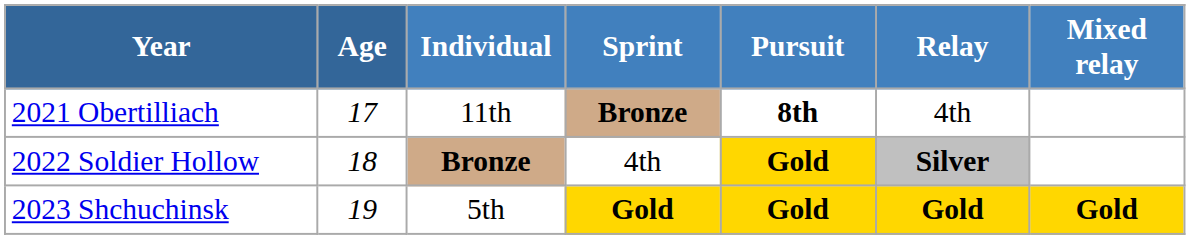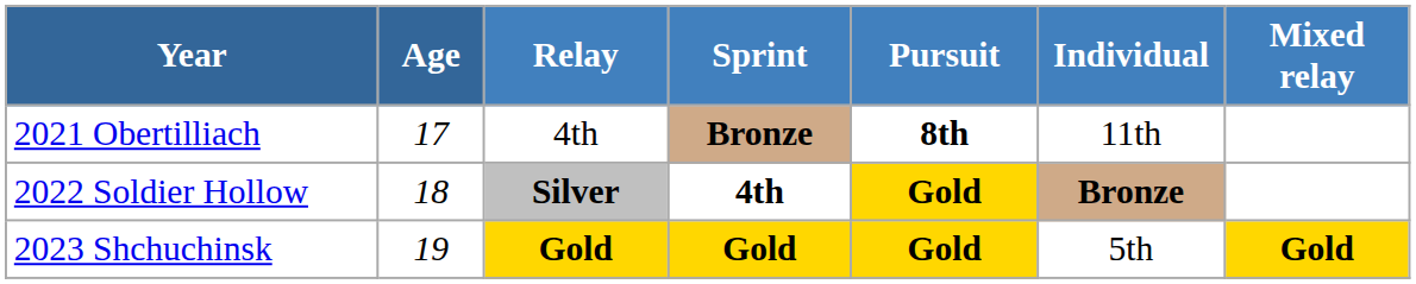 <table class="wikitable" style="font-size:95%; text-align:center; border:grey solid 1px; border-collapse:collapse; background:#ffffff;">
 <tr>
 <th style="background-color:#369; color:white;    width:160px;">Year</th>
 <th style="background-color:#369; color:white;    width:40px;">Age</th>
-<th style="background-color:#4180be; color:white; width:75px;">Individual</th>
+<th style="background-color:#4180be; color:white; width:75px;">Relay</th>
 <th style="background-color:#4180be; color:white; width:75px;">Sprint</th>
 <th style="background-color:#4180be; color:white; width:75px;">Pursuit</th>
-<th style="background-color:#4180be; color:white; width:75px;">Relay</th>
+<th style="background-color:#4180be; color:white; width:75px;">Individual</th>
 <th style="background-color:#4180be; color:white; width:75px;">Mixed relay</th>
 </tr>
 <tr>
 <td align=left> <a href='#'>2021 Obertilliach</a></td>
 <td><em>17</em></td>
-<td>11th</td>
+<td>4th</td>
 <td style="background:#cfaa88;"><strong>Bronze</strong></td>
 <td><strong>8th</strong></td>
-<td>4th</td>
+<td>11th</td>
 <td></td>
 </tr>
 <tr>
 <td align=left> <a href='#'>2022 Soldier Hollow</a></td>
 <td><em>18</em></td>
+<td style="background:silver;"><strong>Silver</strong></td>
+<td><strong>4th</strong></td>
+<td style="background:gold;"><strong>Gold</strong></td>
 <td style="background:#cfaa88;"><strong>Bronze</strong></td>
-<td>4th</td>
-<td style="background:gold;"><strong>Gold</strong></td>
-<td style="background:silver;"><strong>Silver</strong></td>
 <td></td>
 </tr>
 <tr>
 <td align=left> <a href='#'>2023 Shchuchinsk</a></td>
 <td><em>19</em></td>
-<td>5th</td>
 <td style="background:gold;"><strong>Gold</strong></td>
 <td style="background:gold;"><strong>Gold</strong></td>
 <td style="background:gold;"><strong>Gold</strong></td>
+<td>5th</td>
 <td style="background:gold;"><strong>Gold</strong></td>
 </tr>
 </table>
